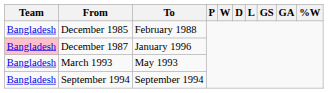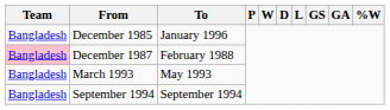 <table class="wikitable sortable" style="text-align: center">
 <tr>
 <th>Team</th>
 <th class="unsortable">From</th>
 <th class="unsortable">To</th>
 <th abbr="1">P</th>
 <th abbr="1">W</th>
 <th abbr="0">D</th>
 <th abbr="1">L</th>
 <th abbr="2">GS</th>
 <th abbr="4">GA</th>
 <th abbr="50">%W</th>
 </tr>
 <tr>
 <td align=left><a href='#'>Bangladesh</a></td>
 <td align=left>December 1985</td>
-<td align=left>February 1988<br></td>
+<td align=left>January 1996<br></td>
 </tr>
 <tr>
 <td align=left style="background: pink;"><a href='#'>Bangladesh</a></td>
 <td align=left>December 1987</td>
-<td align=left>January 1996<br></td>
+<td align=left>February 1988<br></td>
 </tr>
 <tr>
 <td align=left><a href='#'>Bangladesh</a></td>
 <td align=left>March 1993</td>
 <td align=left>May 1993<br></td>
 </tr>
 <tr>
 <td align=left><a href='#'>Bangladesh</a></td>
 <td align=left>September 1994</td>
 <td align=left>September 1994<br></td>
 </tr>
 </table>
